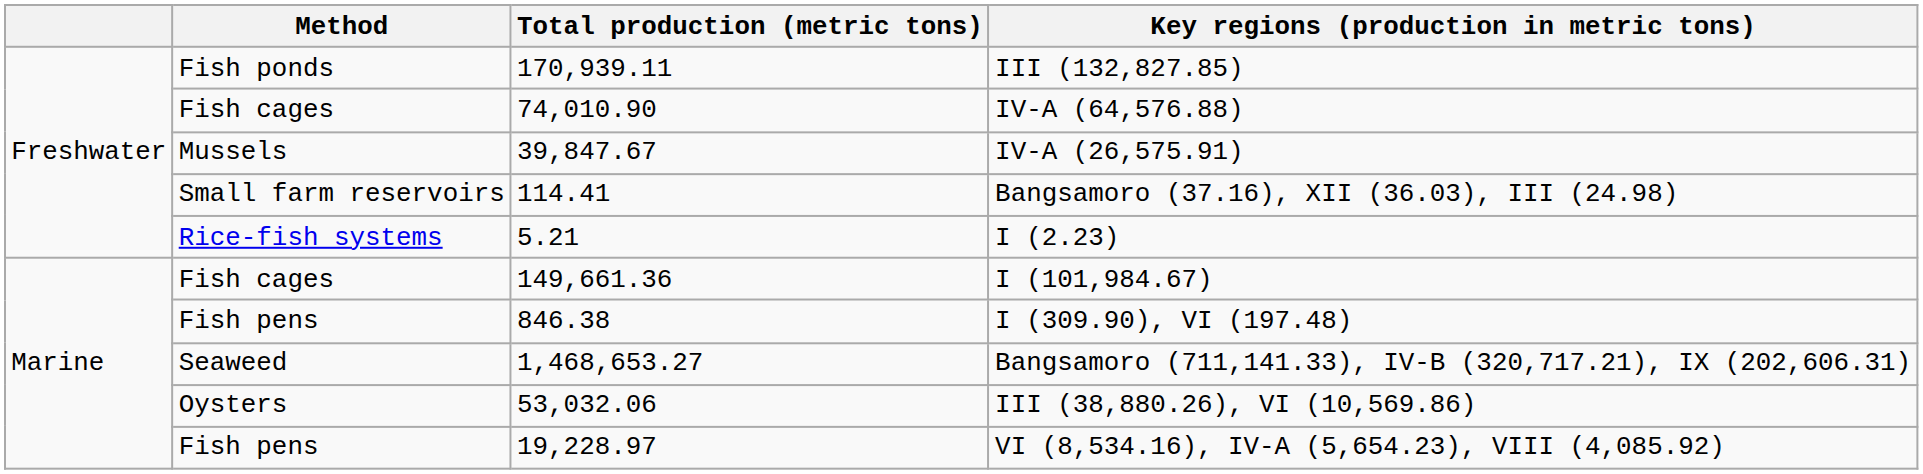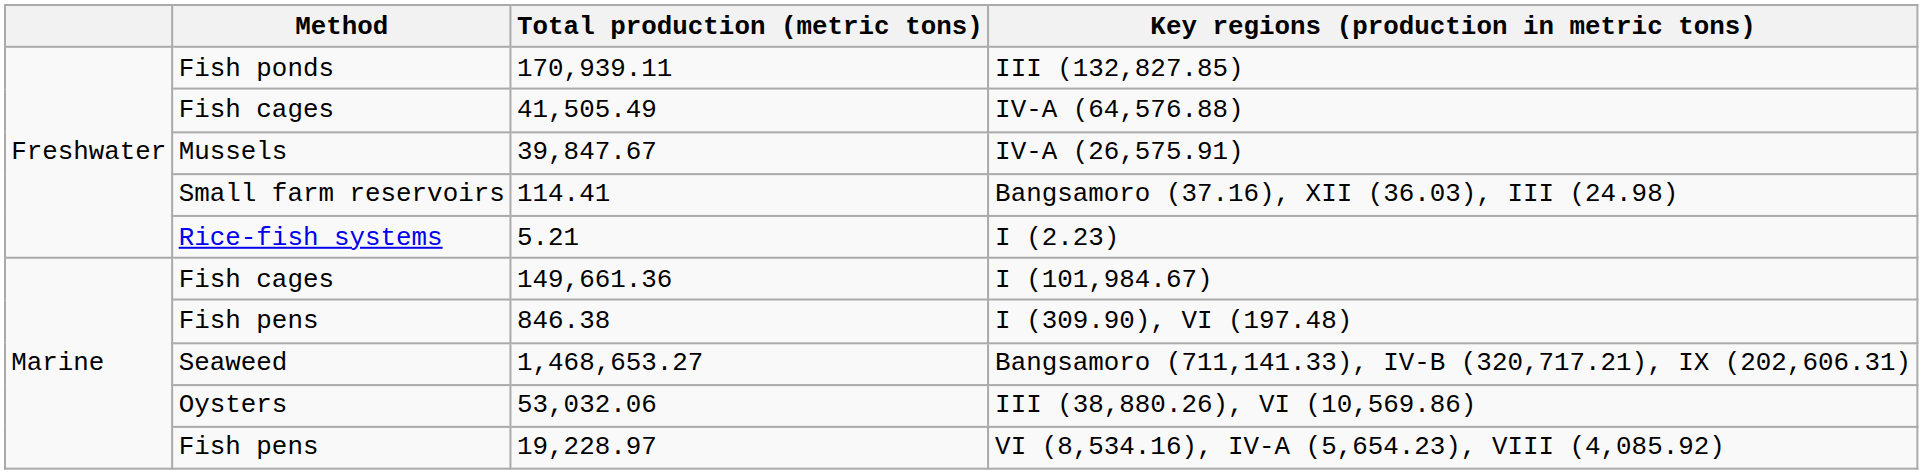 <table class="wikitable">
 <tr>
 <th></th>
 <th>Method</th>
 <th>Total production (metric tons)</th>
 <th>Key regions (production in metric tons)</th>
 </tr>
 <tr>
 <td rowspan="5">Freshwater</td>
 <td>Fish ponds</td>
 <td>170,939.11</td>
 <td>III (132,827.85)</td>
 </tr>
 <tr>
 <td>Fish cages</td>
-<td>74,010.90</td>
+<td>41,505.49</td>
 <td>IV-A (64,576.88)</td>
 </tr>
 <tr>
 <td>Mussels</td>
 <td>39,847.67</td>
 <td>IV-A (26,575.91)</td>
 </tr>
 <tr>
 <td>Small farm reservoirs</td>
 <td>114.41</td>
 <td>Bangsamoro (37.16), XII (36.03), III (24.98)</td>
 </tr>
 <tr>
 <td><a href='#'>Rice-fish systems</a></td>
 <td>5.21</td>
 <td>I (2.23)</td>
 </tr>
 <tr>
 <td rowspan="5">Marine</td>
 <td>Fish cages</td>
 <td>149,661.36</td>
 <td>I (101,984.67)</td>
 </tr>
 <tr>
 <td>Fish pens</td>
 <td>846.38</td>
 <td>I (309.90), VI (197.48)</td>
 </tr>
 <tr>
 <td>Seaweed</td>
 <td>1,468,653.27</td>
 <td>Bangsamoro (711,141.33), IV-B (320,717.21), IX (202,606.31)</td>
 </tr>
 <tr>
 <td>Oysters</td>
 <td>53,032.06</td>
 <td>III (38,880.26), VI (10,569.86)</td>
 </tr>
 <tr>
 <td>Fish pens</td>
 <td>19,228.97</td>
 <td>VI (8,534.16), IV-A (5,654.23), VIII (4,085.92)</td>
 </tr>
 </table>
